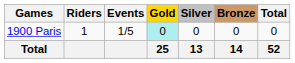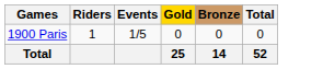 <table class="wikitable sortable" style="text-align:center">
 <tr>
 <th>Games</th>
 <th>Riders</th>
 <th>Events</th>
 <th style="background-color:gold;">Gold</th>
-<th style="background-color:silver;">Silver</th>
 <th style="background-color:#c96;">Bronze</th>
 <th>Total</th>
 </tr>
 <tr>
 <td align=left><a href='#'>1900 Paris</a></td>
 <td>1</td>
 <td>1/5</td>
-<td style="background: paleturquoise;">0</td>
 <td>0</td>
 <td>0</td>
 <td>0</td>
 </tr>
 <tr>
 <th>Total</th>
 <th></th>
 <th></th>
 <th>25</th>
-<th>13</th>
 <th>14</th>
 <th>52</th>
 </tr>
 </table>
